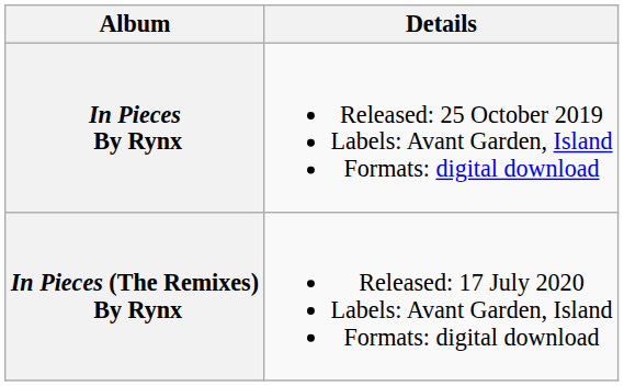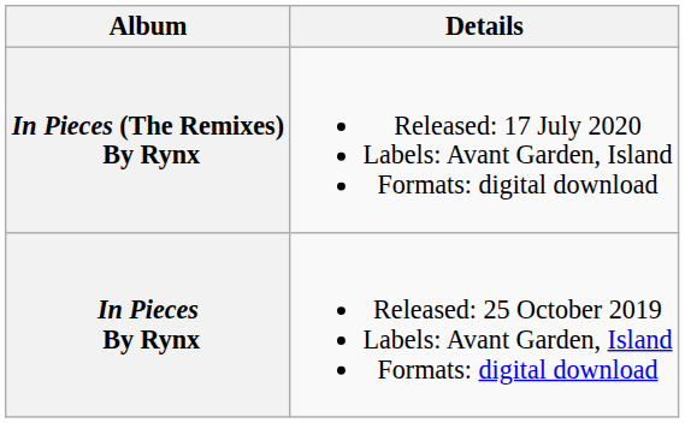 <table class="wikitable plainrowheaders" style="text-align:center">
 <tr>
 <th scope="col">Album</th>
 <th scope="col">Details</th>
 </tr>
 <tr>
+<th scope="row"><em>In Pieces</em> (The Remixes)<br> By Rynx</th>
+<td><br><ul><li>Released: 17 July 2020</li><li>Labels: Avant Garden, Island</li><li>Formats: digital download</li></ul></td>
+</tr>
+<tr>
 <th scope="row"><em>In Pieces</em><br> By Rynx</th>
 <td><br><ul><li>Released: 25 October 2019</li><li>Labels: Avant Garden, <a href='#'>Island</a></li><li>Formats: <a href='#'>digital download</a></li></ul></td>
 </tr>
-<tr>
-<th scope="row"><em>In Pieces</em> (The Remixes)<br> By Rynx</th>
-<td><br><ul><li>Released: 17 July 2020</li><li>Labels: Avant Garden, Island</li><li>Formats: digital download</li></ul></td>
-</tr>
 </table>
